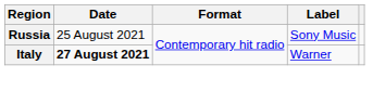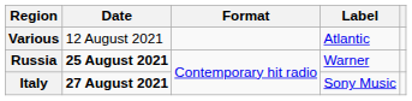 <table class="wikitable plainrowheaders">
 <tr>
 <th scope="col">Region</th>
 <th scope="col">Date</th>
 <th scope="col">Format</th>
 <th scope="col">Label</th>
 <th scope="col"></th>
 </tr>
 <tr>
+<th scope="row">Various</th>
+<td>12 August 2021</td>
+<td></td>
+<td><a href='#'>Atlantic</a></td>
+<td></td>
+</tr>
+<tr>
 <th scope="row">Russia</th>
-<td>25 August 2021</td>
+<td><strong>25 August 2021</strong></td>
 <td rowspan="2"><a href='#'>Contemporary hit radio</a></td>
-<td><a href='#'>Sony Music</a></td>
+<td><a href='#'>Warner</a></td>
 <td></td>
 </tr>
 <tr>
 <th scope="row">Italy</th>
 <td><strong>27 August 2021</strong></td>
-<td><a href='#'>Warner</a></td>
+<td><a href='#'>Sony Music</a></td>
 <td></td>
 </tr>
 </table>
